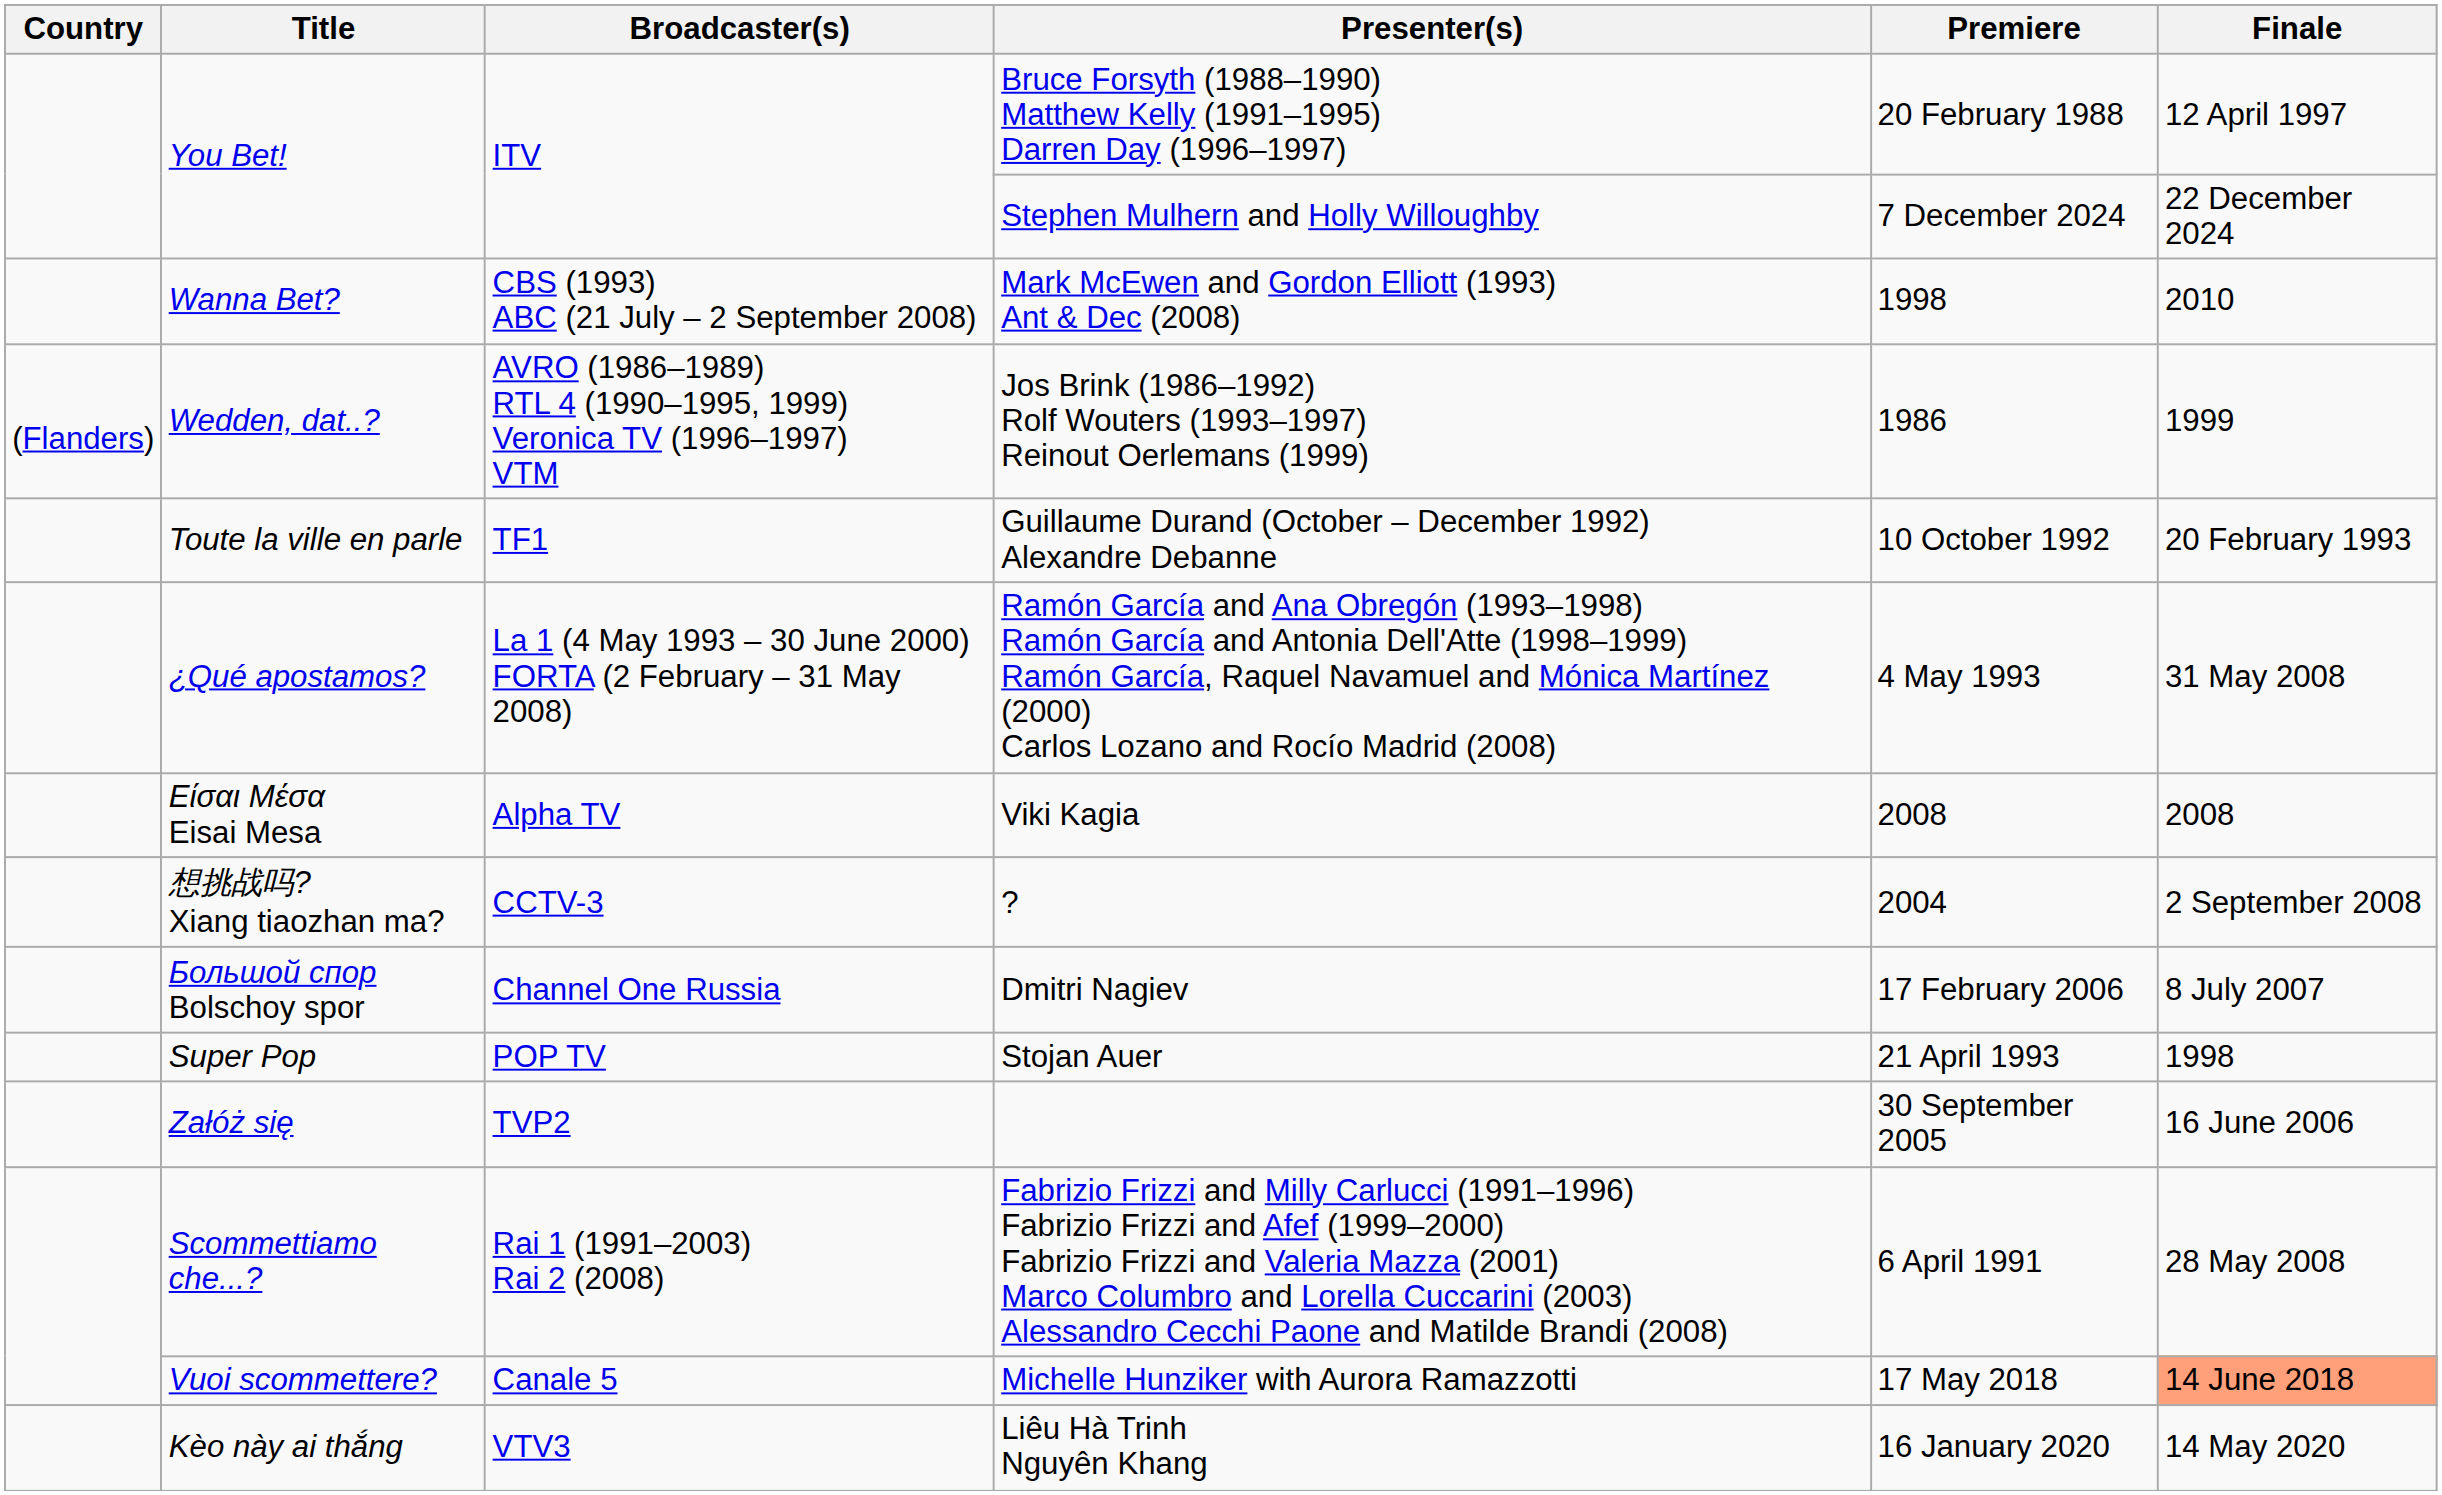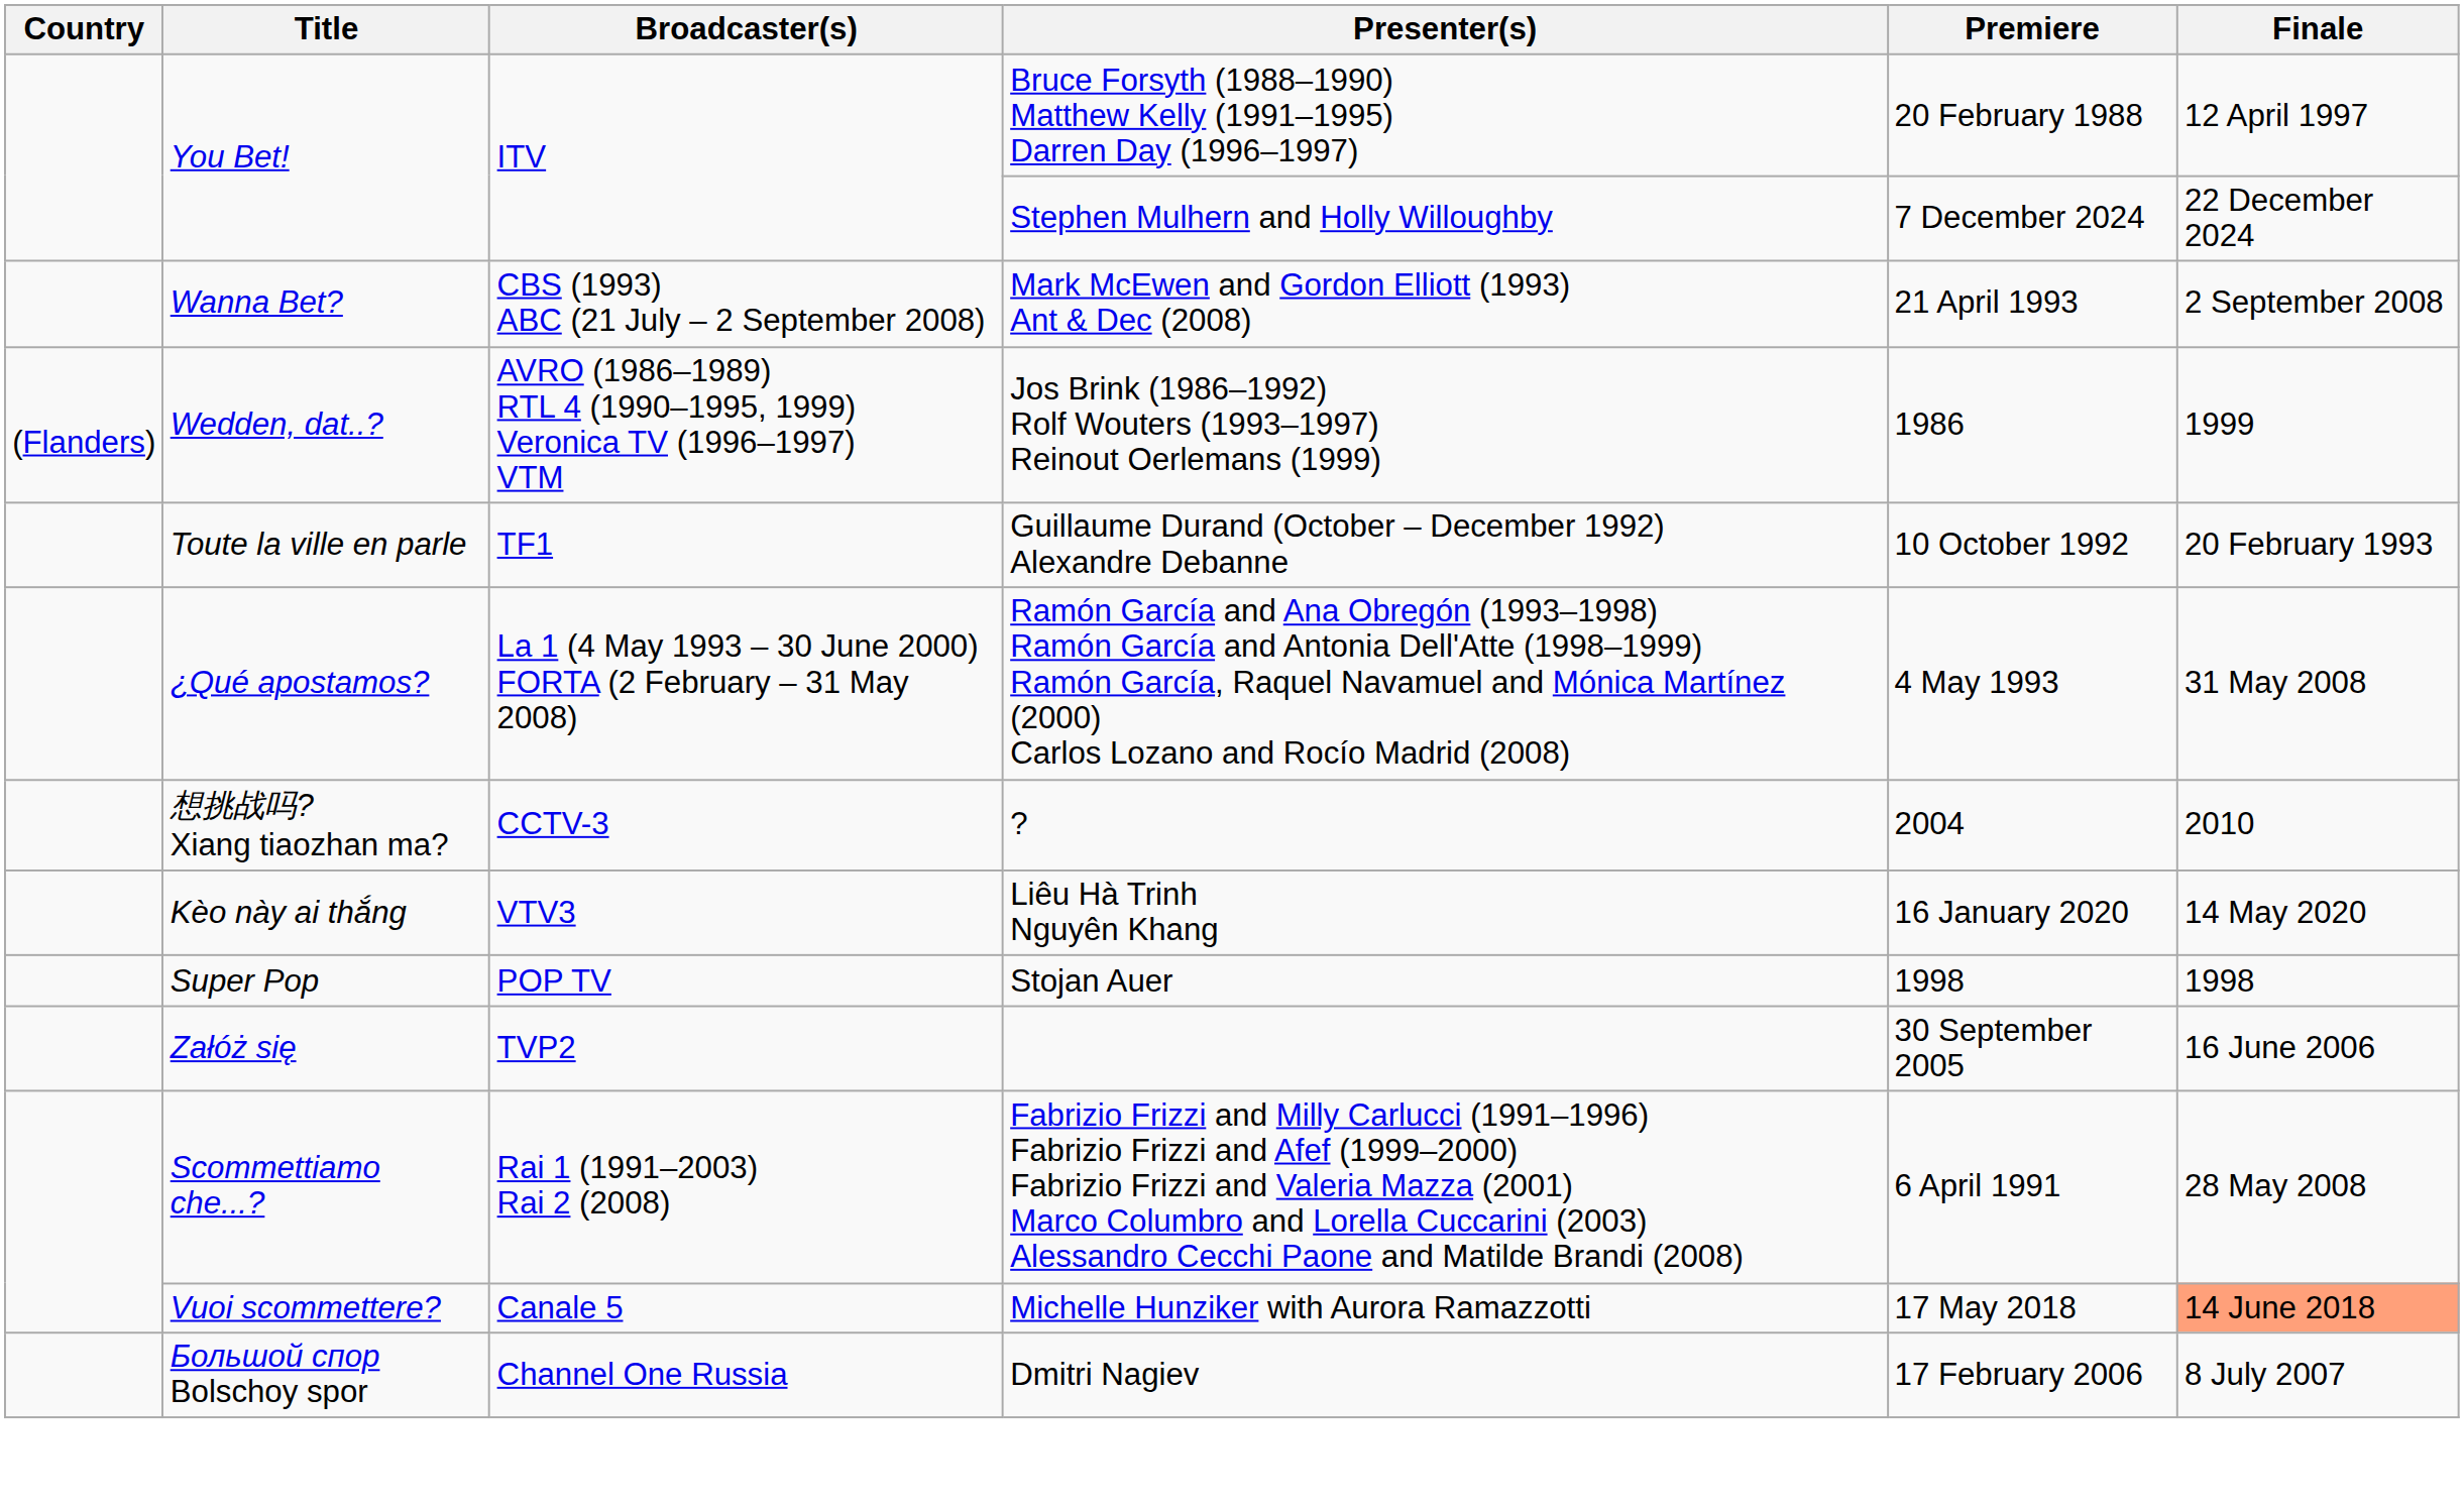 <table class="wikitable">
 <tr>
 <th>Country</th>
 <th>Title</th>
 <th>Broadcaster(s)</th>
 <th>Presenter(s)</th>
 <th>Premiere</th>
 <th>Finale</th>
 </tr>
 <tr>
 <td rowspan="2"></td>
 <td rowspan="2"><em><a href='#'>You Bet!</a></em></td>
 <td rowspan="2"><a href='#'>ITV</a></td>
 <td><a href='#'>Bruce Forsyth</a> (1988–1990)<br><a href='#'>Matthew Kelly</a> (1991–1995)<br><a href='#'>Darren Day</a> (1996–1997)</td>
 <td>20 February 1988</td>
 <td>12 April 1997</td>
 </tr>
 <tr>
 <td><a href='#'>Stephen Mulhern</a> and <a href='#'>Holly Willoughby</a></td>
 <td>7 December 2024</td>
 <td>22 December 2024</td>
 </tr>
 <tr>
 <td></td>
 <td><em><a href='#'>Wanna Bet?</a></em></td>
 <td><a href='#'>CBS</a> (1993)<br><a href='#'>ABC</a> (21 July – 2 September 2008)</td>
 <td><a href='#'>Mark McEwen</a> and <a href='#'>Gordon Elliott</a> (1993)<br><a href='#'>Ant & Dec</a> (2008)</td>
-<td>1998</td>
-<td>2010</td>
+<td>21 April 1993</td>
+<td>2 September 2008</td>
 </tr>
 <tr>
 <td><br> (<a href='#'>Flanders</a>)</td>
 <td><em><a href='#'>Wedden, dat..?</a></em></td>
 <td><a href='#'>AVRO</a> (1986–1989)<br><a href='#'>RTL 4</a> (1990–1995, 1999)<br><a href='#'>Veronica TV</a> (1996–1997)<br><a href='#'>VTM</a></td>
 <td>Jos Brink (1986–1992)<br>Rolf Wouters (1993–1997)<br>Reinout Oerlemans (1999)</td>
 <td>1986</td>
 <td>1999</td>
 </tr>
 <tr>
 <td></td>
 <td><em>Toute la ville en parle</em></td>
 <td><a href='#'>TF1</a></td>
 <td>Guillaume Durand (October – December 1992)<br>Alexandre Debanne</td>
 <td>10 October 1992</td>
 <td>20 February 1993</td>
 </tr>
 <tr>
 <td></td>
 <td><em><a href='#'>¿Qué apostamos?</a></em></td>
 <td><a href='#'>La 1</a> (4 May 1993 – 30 June 2000)<br><a href='#'>FORTA</a> (2 February – 31 May 2008)</td>
 <td><a href='#'>Ramón García</a> and <a href='#'>Ana Obregón</a> (1993–1998)<br><a href='#'>Ramón García</a> and Antonia Dell'Atte (1998–1999)<br><a href='#'>Ramón García</a>, Raquel Navamuel and <a href='#'>Mónica Martínez</a> (2000)<br>Carlos Lozano and Rocío Madrid (2008)</td>
 <td>4 May 1993</td>
 <td>31 May 2008</td>
 </tr>
 <tr>
 <td></td>
-<td><em>Είσαι Μέσα</em><br>Eisai Mesa</td>
-<td><a href='#'>Alpha TV</a></td>
-<td>Viki Kagia</td>
-<td>2008</td>
-<td>2008</td>
-</tr>
-<tr>
-<td></td>
 <td><em>想挑战吗?</em><br>Xiang tiaozhan ma?</td>
 <td><a href='#'>CCTV-3</a></td>
 <td>?</td>
 <td>2004</td>
-<td>2 September 2008</td>
+<td>2010</td>
 </tr>
 <tr>
-<td></td>
-<td><em><a href='#'>Большой спор</a></em><br>Bolschoy spor</td>
-<td><a href='#'>Channel One Russia</a></td>
-<td>Dmitri Nagiev</td>
-<td>17 February 2006</td>
-<td>8 July 2007</td>
+<td rowspan=1></td>
+<td><em>Kèo này ai thắng</em></td>
+<td><a href='#'>VTV3</a></td>
+<td>Liêu Hà Trinh <br> Nguyên Khang</td>
+<td>16 January 2020</td>
+<td>14 May 2020</td>
 </tr>
 <tr>
 <td></td>
 <td><em>Super Pop</em></td>
 <td><a href='#'>POP TV</a></td>
 <td>Stojan Auer</td>
-<td>21 April 1993</td>
+<td>1998</td>
 <td>1998</td>
 </tr>
 <tr>
 <td></td>
 <td><em><a href='#'>Załóż się</a></em></td>
 <td><a href='#'>TVP2</a></td>
 <td><br></td>
 <td>30 September 2005</td>
 <td>16 June 2006</td>
 </tr>
 <tr>
 <td rowspan=2></td>
 <td><em><a href='#'>Scommettiamo che...?</a></em></td>
 <td><a href='#'>Rai 1</a> (1991–2003)<br><a href='#'>Rai 2</a> (2008)</td>
 <td><a href='#'>Fabrizio Frizzi</a> and <a href='#'>Milly Carlucci</a> (1991–1996)<br>Fabrizio Frizzi and <a href='#'>Afef</a> (1999–2000)<br>Fabrizio Frizzi and <a href='#'>Valeria Mazza</a> (2001)<br><a href='#'>Marco Columbro</a> and <a href='#'>Lorella Cuccarini</a> (2003)<br><a href='#'>Alessandro Cecchi Paone</a> and Matilde Brandi (2008)</td>
 <td>6 April 1991</td>
 <td>28 May 2008</td>
 </tr>
 <tr>
 <td><em><a href='#'>Vuoi scommettere?</a></em></td>
 <td><a href='#'>Canale 5</a></td>
 <td><a href='#'>Michelle Hunziker</a> with Aurora Ramazzotti</td>
 <td>17 May 2018</td>
 <td style="background: lightsalmon;">14 June 2018</td>
 </tr>
 <tr>
-<td rowspan=1></td>
-<td><em>Kèo này ai thắng</em></td>
-<td><a href='#'>VTV3</a></td>
-<td>Liêu Hà Trinh <br> Nguyên Khang</td>
-<td>16 January 2020</td>
-<td>14 May 2020</td>
+<td></td>
+<td><em><a href='#'>Большой спор</a></em><br>Bolschoy spor</td>
+<td><a href='#'>Channel One Russia</a></td>
+<td>Dmitri Nagiev</td>
+<td>17 February 2006</td>
+<td>8 July 2007</td>
 </tr>
 </table>
